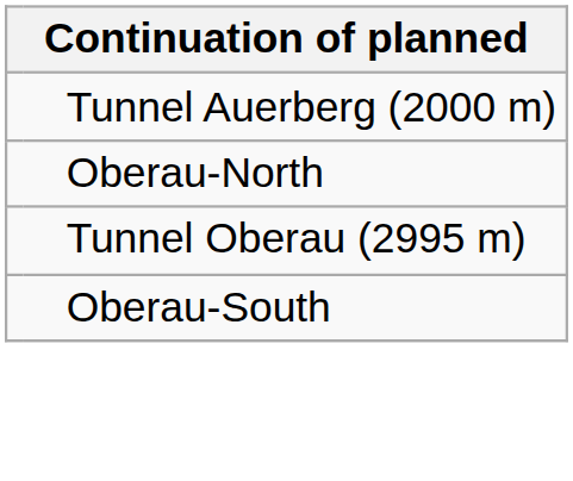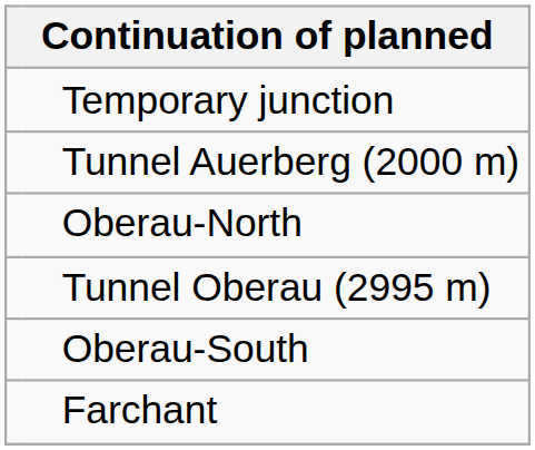 <table class="wikitable" style="float:left;">
 <tr>
 <th colspan=2>Continuation of planned</th>
+</tr>
+<tr>
+<td style="border-right-width:0pt;"></td>
+<td style="border-left-width:0pt;padding-left:1em;">Temporary junction</td>
 </tr>
 <tr>
 <td style="border-right-width:0pt;"></td>
 <td style="border-left-width:0pt;padding-left:1em;">Tunnel Auerberg (2000 m)</td>
 </tr>
 <tr>
 <td style="border-right-width:0pt;"></td>
 <td style="border-left-width:0pt;padding-left:1em;">Oberau-North</td>
 </tr>
 <tr>
 <td style="border-right-width:0pt;"></td>
 <td style="border-left-width:0pt;padding-left:1em;">Tunnel Oberau (2995 m)</td>
 </tr>
 <tr>
 <td style="border-right-width:0pt;"></td>
 <td style="border-left-width:0pt;padding-left:1em;">Oberau-South </td>
 </tr>
 <tr>
+<td style="border-right-width:0pt;"></td>
+<td style="border-left-width:0pt;padding-left:1em;">Farchant</td>
+</tr>
+<tr>
 </tr>
 </table>
